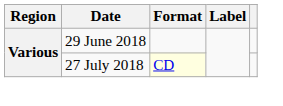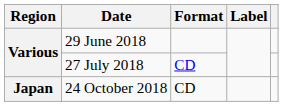 <table class="wikitable plainrowheaders">
 <tr>
 <th scope="col">Region</th>
 <th scope="col">Date</th>
 <th scope="col">Format</th>
 <th scope="col">Label</th>
 <th scope="col"></th>
 </tr>
 <tr>
 <th scope="row" rowspan="2">Various</th>
 <td>29 June 2018</td>
 <td></td>
 <td rowspan="2"></td>
 <td></td>
 </tr>
 <tr>
 <td>27 July 2018</td>
-<td style="background: lightyellow;"><a href='#'>CD</a></td>
+<td><a href='#'>CD</a></td>
 <td></td>
 </tr>
+<tr>
+<th scope="row">Japan</th>
+<td>24 October 2018</td>
+<td>CD</td>
+<td></td>
+<td align="center"></td>
+</tr>
 </table>
